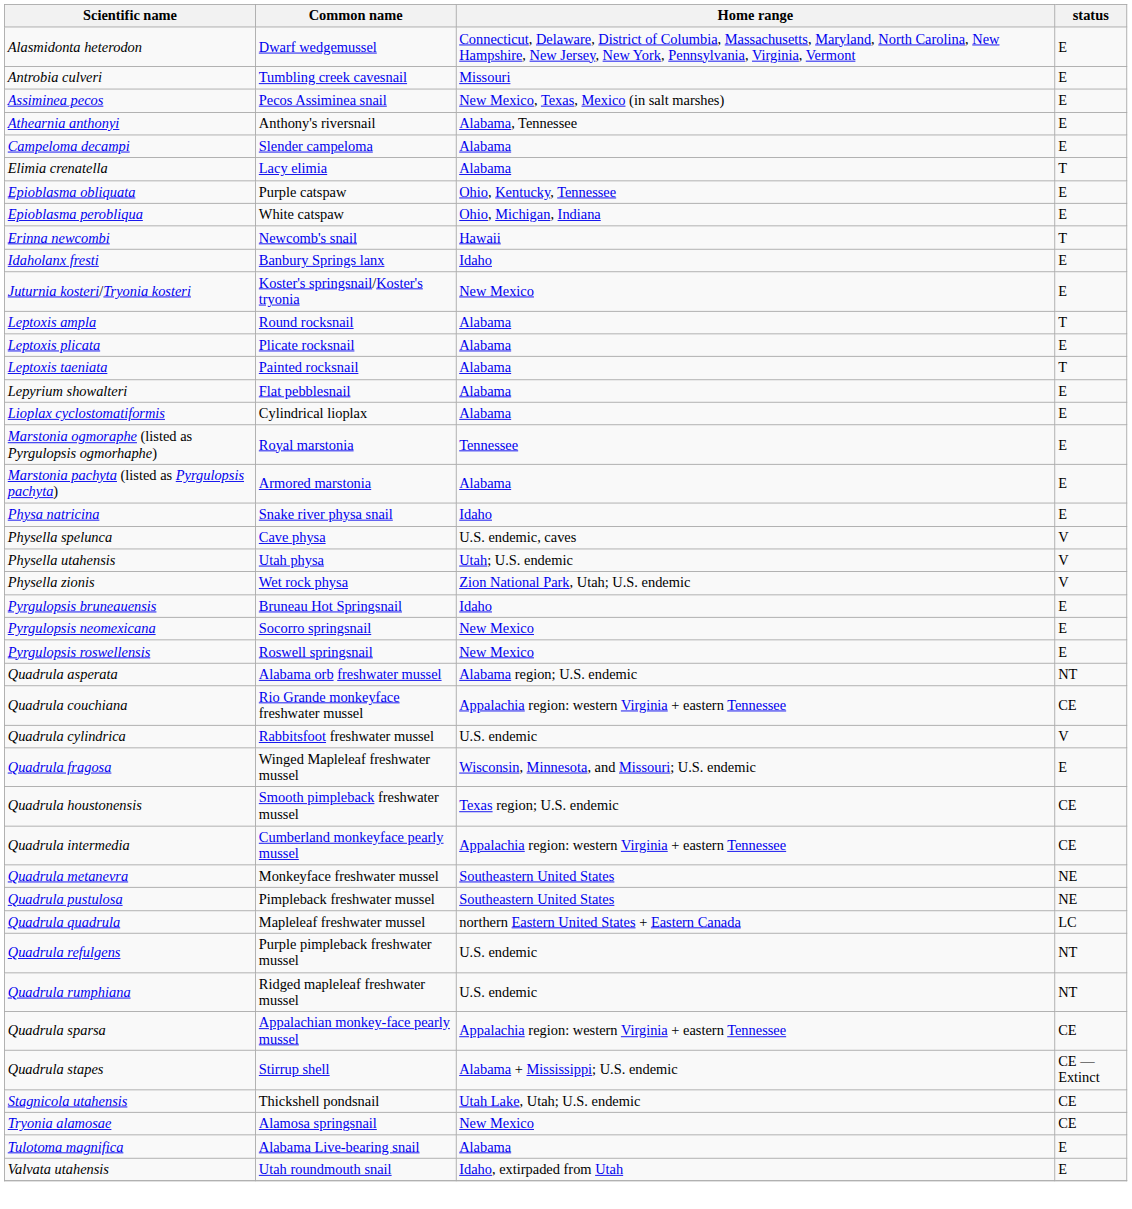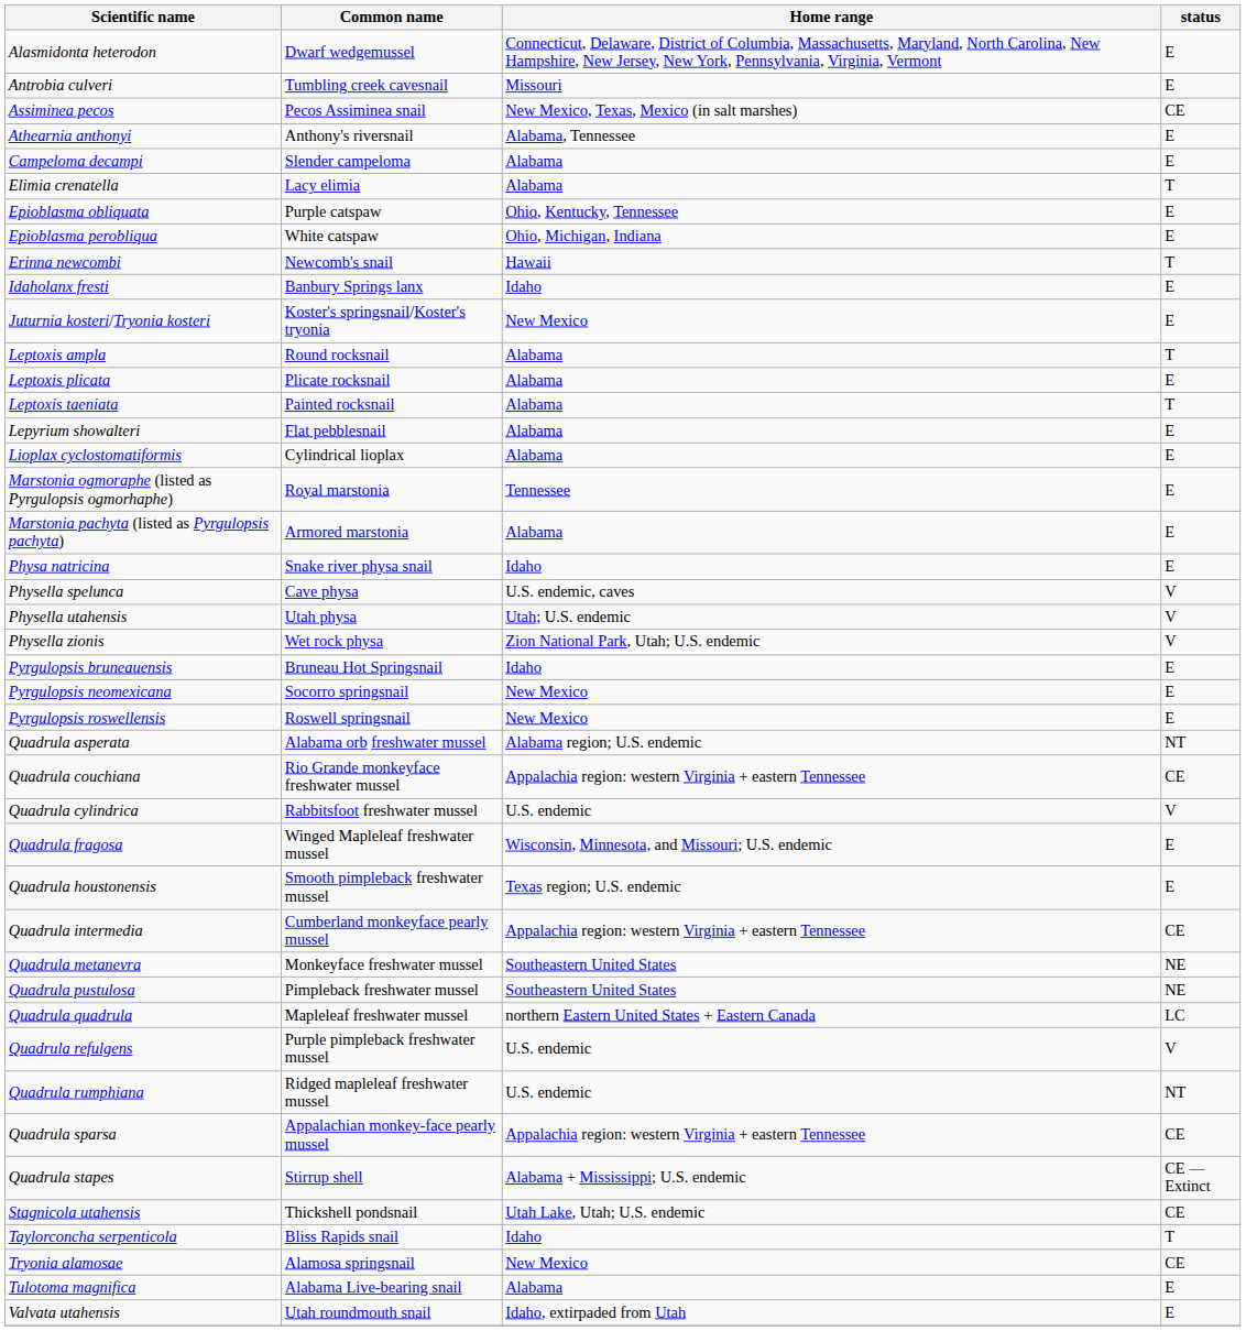 <table class="wikitable sortable">
 <tr>
 <th>Scientific name</th>
 <th>Common name</th>
 <th>Home range</th>
 <th>status</th>
 </tr>
 <tr>
 <td><em>Alasmidonta heterodon</em></td>
 <td><a href='#'>Dwarf wedgemussel</a></td>
 <td><a href='#'>Connecticut</a>, <a href='#'>Delaware</a>, <a href='#'>District of Columbia</a>, <a href='#'>Massachusetts</a>, <a href='#'>Maryland</a>, <a href='#'>North Carolina</a>, <a href='#'>New Hampshire</a>, <a href='#'>New Jersey</a>, <a href='#'>New York</a>, <a href='#'>Pennsylvania</a>, <a href='#'>Virginia</a>, <a href='#'>Vermont</a></td>
 <td>E</td>
 </tr>
 <tr>
 <td><em>Antrobia culveri</em></td>
 <td><a href='#'>Tumbling creek cavesnail</a></td>
 <td><a href='#'>Missouri</a></td>
 <td>E</td>
 </tr>
 <tr>
 <td><em><a href='#'>Assiminea pecos</a></em></td>
 <td><a href='#'>Pecos Assiminea snail</a></td>
 <td><a href='#'>New Mexico</a>, <a href='#'>Texas</a>, <a href='#'>Mexico</a> (in salt marshes)</td>
-<td>E</td>
+<td>CE</td>
 </tr>
 <tr>
 <td><em><a href='#'>Athearnia anthonyi</a></em></td>
 <td>Anthony's riversnail</td>
 <td><a href='#'>Alabama</a>, Tennessee</td>
 <td>E</td>
 </tr>
 <tr>
 <td><em><a href='#'>Campeloma decampi</a></em></td>
 <td><a href='#'>Slender campeloma</a></td>
 <td><a href='#'>Alabama</a></td>
 <td>E</td>
 </tr>
 <tr>
 <td><em>Elimia crenatella</em></td>
 <td><a href='#'>Lacy elimia</a></td>
 <td><a href='#'>Alabama</a></td>
 <td>T</td>
 </tr>
 <tr>
 <td><em><a href='#'>Epioblasma obliquata</a></em></td>
 <td>Purple catspaw</td>
 <td><a href='#'>Ohio</a>, <a href='#'>Kentucky</a>, <a href='#'>Tennessee</a></td>
 <td>E</td>
 </tr>
 <tr>
 <td><em><a href='#'>Epioblasma perobliqua</a></em></td>
 <td>White catspaw</td>
 <td><a href='#'>Ohio</a>, <a href='#'>Michigan</a>, <a href='#'>Indiana</a></td>
 <td>E</td>
 </tr>
 <tr>
 <td><em><a href='#'>Erinna newcombi</a></em></td>
 <td><a href='#'>Newcomb's snail</a></td>
 <td><a href='#'>Hawaii</a></td>
 <td>T</td>
 </tr>
 <tr>
 <td><em><a href='#'>Idaholanx fresti</a></em></td>
 <td><a href='#'>Banbury Springs lanx</a></td>
 <td><a href='#'>Idaho</a></td>
 <td>E</td>
 </tr>
 <tr>
 <td><em><a href='#'>Juturnia kosteri</a></em>/<em><a href='#'>Tryonia kosteri</a></em></td>
 <td><a href='#'>Koster's springsnail</a>/<a href='#'>Koster's tryonia</a></td>
 <td><a href='#'>New Mexico</a></td>
 <td>E</td>
 </tr>
 <tr>
 <td><em><a href='#'>Leptoxis ampla</a></em></td>
 <td><a href='#'>Round rocksnail</a></td>
 <td><a href='#'>Alabama</a></td>
 <td>T</td>
 </tr>
 <tr>
 <td><em><a href='#'>Leptoxis plicata</a></em></td>
 <td><a href='#'>Plicate rocksnail</a></td>
 <td><a href='#'>Alabama</a></td>
 <td>E</td>
 </tr>
 <tr>
 <td><em><a href='#'>Leptoxis taeniata</a></em></td>
 <td><a href='#'>Painted rocksnail</a></td>
 <td><a href='#'>Alabama</a></td>
 <td>T</td>
 </tr>
 <tr>
 <td><em>Lepyrium showalteri</em></td>
 <td><a href='#'>Flat pebblesnail</a></td>
 <td><a href='#'>Alabama</a></td>
 <td>E</td>
 </tr>
 <tr>
 <td><em><a href='#'>Lioplax cyclostomatiformis</a></em></td>
 <td>Cylindrical lioplax</td>
 <td><a href='#'>Alabama</a></td>
 <td>E</td>
 </tr>
 <tr>
 <td><em><a href='#'>Marstonia ogmoraphe</a></em> (listed as <em>Pyrgulopsis ogmorhaphe</em>)</td>
 <td><a href='#'>Royal marstonia</a></td>
 <td><a href='#'>Tennessee</a></td>
 <td>E</td>
 </tr>
 <tr>
 <td><em><a href='#'>Marstonia pachyta</a></em> (listed as <em><a href='#'>Pyrgulopsis pachyta</a></em>)</td>
 <td><a href='#'>Armored marstonia</a></td>
 <td><a href='#'>Alabama</a></td>
 <td>E</td>
 </tr>
 <tr>
 <td><em><a href='#'>Physa natricina</a></em></td>
 <td><a href='#'>Snake river physa snail</a></td>
 <td><a href='#'>Idaho</a></td>
 <td>E</td>
 </tr>
 <tr>
 <td><em>Physella spelunca</em></td>
 <td><a href='#'>Cave physa</a></td>
 <td>U.S. endemic, caves</td>
 <td>V</td>
 </tr>
 <tr>
 <td><em>Physella utahensis</em></td>
 <td><a href='#'>Utah physa</a></td>
 <td><a href='#'>Utah</a>; U.S. endemic</td>
 <td>V</td>
 </tr>
 <tr>
 <td><em>Physella zionis</em></td>
 <td><a href='#'>Wet rock physa</a></td>
 <td><a href='#'>Zion National Park</a>, Utah; U.S. endemic</td>
 <td>V</td>
 </tr>
 <tr>
 <td><em><a href='#'>Pyrgulopsis bruneauensis</a></em></td>
 <td><a href='#'>Bruneau Hot Springsnail</a></td>
 <td><a href='#'>Idaho</a></td>
 <td>E</td>
 </tr>
 <tr>
 <td><em><a href='#'>Pyrgulopsis neomexicana</a></em></td>
 <td><a href='#'>Socorro springsnail</a></td>
 <td><a href='#'>New Mexico</a></td>
 <td>E</td>
 </tr>
 <tr>
 <td><em><a href='#'>Pyrgulopsis roswellensis</a></em></td>
 <td><a href='#'>Roswell springsnail</a></td>
 <td><a href='#'>New Mexico</a></td>
 <td>E</td>
 </tr>
 <tr>
 <td><em>Quadrula asperata</em></td>
 <td><a href='#'>Alabama orb</a> <a href='#'>freshwater mussel</a></td>
 <td><a href='#'>Alabama</a> region; U.S. endemic</td>
 <td>NT</td>
 </tr>
 <tr>
 <td><em>Quadrula couchiana</em></td>
 <td><a href='#'>Rio Grande monkeyface</a> freshwater mussel</td>
 <td><a href='#'>Appalachia</a> region: western <a href='#'>Virginia</a> + eastern <a href='#'>Tennessee</a></td>
 <td>CE</td>
 </tr>
 <tr>
 <td><em>Quadrula cylindrica</em></td>
 <td><a href='#'>Rabbitsfoot</a> freshwater mussel</td>
 <td>U.S. endemic</td>
 <td>V</td>
 </tr>
 <tr>
 <td><em><a href='#'>Quadrula fragosa</a></em></td>
 <td>Winged Mapleleaf freshwater mussel</td>
 <td><a href='#'>Wisconsin</a>, <a href='#'>Minnesota</a>, and <a href='#'>Missouri</a>; U.S. endemic</td>
 <td>E</td>
 </tr>
 <tr>
 <td><em>Quadrula houstonensis</em></td>
 <td><a href='#'>Smooth pimpleback</a> freshwater mussel</td>
 <td><a href='#'>Texas</a> region; U.S. endemic</td>
-<td>CE</td>
+<td>E</td>
 </tr>
 <tr>
 <td><em>Quadrula intermedia</em></td>
 <td><a href='#'>Cumberland monkeyface pearly mussel</a></td>
 <td><a href='#'>Appalachia</a> region: western <a href='#'>Virginia</a> + eastern <a href='#'>Tennessee</a></td>
 <td>CE</td>
 </tr>
 <tr>
 <td><em><a href='#'>Quadrula metanevra</a></em></td>
 <td>Monkeyface freshwater mussel</td>
 <td><a href='#'>Southeastern United States</a></td>
 <td>NE</td>
 </tr>
 <tr>
 <td><em><a href='#'>Quadrula pustulosa</a></em></td>
 <td>Pimpleback freshwater mussel</td>
 <td><a href='#'>Southeastern United States</a></td>
 <td>NE</td>
 </tr>
 <tr>
 <td><em><a href='#'>Quadrula quadrula</a></em></td>
 <td>Mapleleaf freshwater mussel</td>
 <td>northern <a href='#'>Eastern United States</a> + <a href='#'>Eastern Canada</a></td>
 <td>LC</td>
 </tr>
 <tr>
 <td><em><a href='#'>Quadrula refulgens</a></em></td>
 <td>Purple pimpleback freshwater mussel</td>
 <td>U.S. endemic</td>
-<td>NT</td>
+<td>V</td>
 </tr>
 <tr>
 <td><em><a href='#'>Quadrula rumphiana</a></em></td>
 <td>Ridged mapleleaf freshwater mussel</td>
 <td>U.S. endemic</td>
 <td>NT</td>
 </tr>
 <tr>
 <td><em>Quadrula sparsa</em></td>
 <td><a href='#'>Appalachian monkey-face pearly mussel</a></td>
 <td><a href='#'>Appalachia</a> region: western <a href='#'>Virginia</a> + eastern <a href='#'>Tennessee</a></td>
 <td>CE</td>
 </tr>
 <tr>
 <td><em>Quadrula stapes</em></td>
 <td><a href='#'>Stirrup shell</a></td>
 <td><a href='#'>Alabama</a> + <a href='#'>Mississippi</a>; U.S. endemic</td>
 <td>CE — Extinct</td>
 </tr>
 <tr>
 <td><em><a href='#'>Stagnicola utahensis</a></em></td>
 <td>Thickshell pondsnail</td>
 <td><a href='#'>Utah Lake</a>, Utah; U.S. endemic</td>
 <td>CE</td>
 </tr>
 <tr>
+<td><em><a href='#'>Taylorconcha serpenticola</a></em></td>
+<td><a href='#'>Bliss Rapids snail</a></td>
+<td><a href='#'>Idaho</a></td>
+<td>T</td>
+</tr>
+<tr>
 <td><em><a href='#'>Tryonia alamosae</a></em></td>
 <td><a href='#'>Alamosa springsnail</a></td>
 <td><a href='#'>New Mexico</a></td>
 <td>CE</td>
 </tr>
 <tr>
 <td><em><a href='#'>Tulotoma magnifica</a></em></td>
 <td><a href='#'>Alabama Live-bearing snail</a></td>
 <td><a href='#'>Alabama</a></td>
 <td>E</td>
 </tr>
 <tr>
 <td><em>Valvata utahensis</em></td>
 <td><a href='#'>Utah roundmouth snail</a></td>
 <td><a href='#'>Idaho</a>, extirpaded from <a href='#'>Utah</a></td>
 <td>E</td>
 </tr>
 <tr>
 </tr>
 </table>
